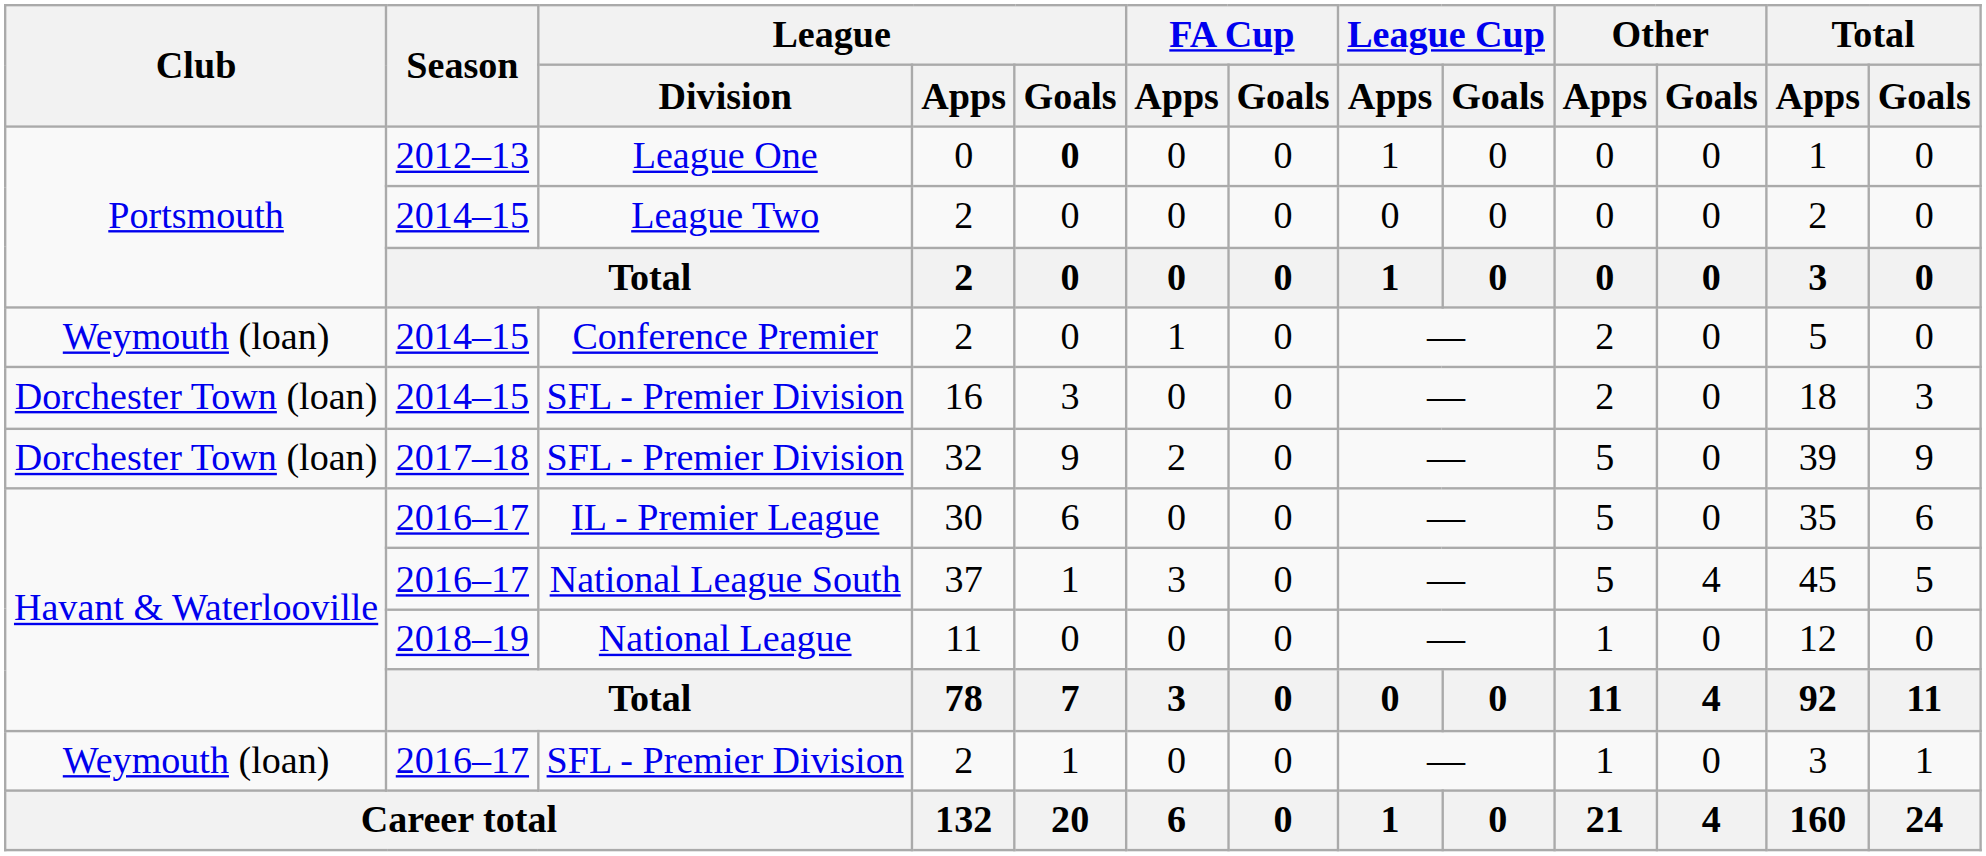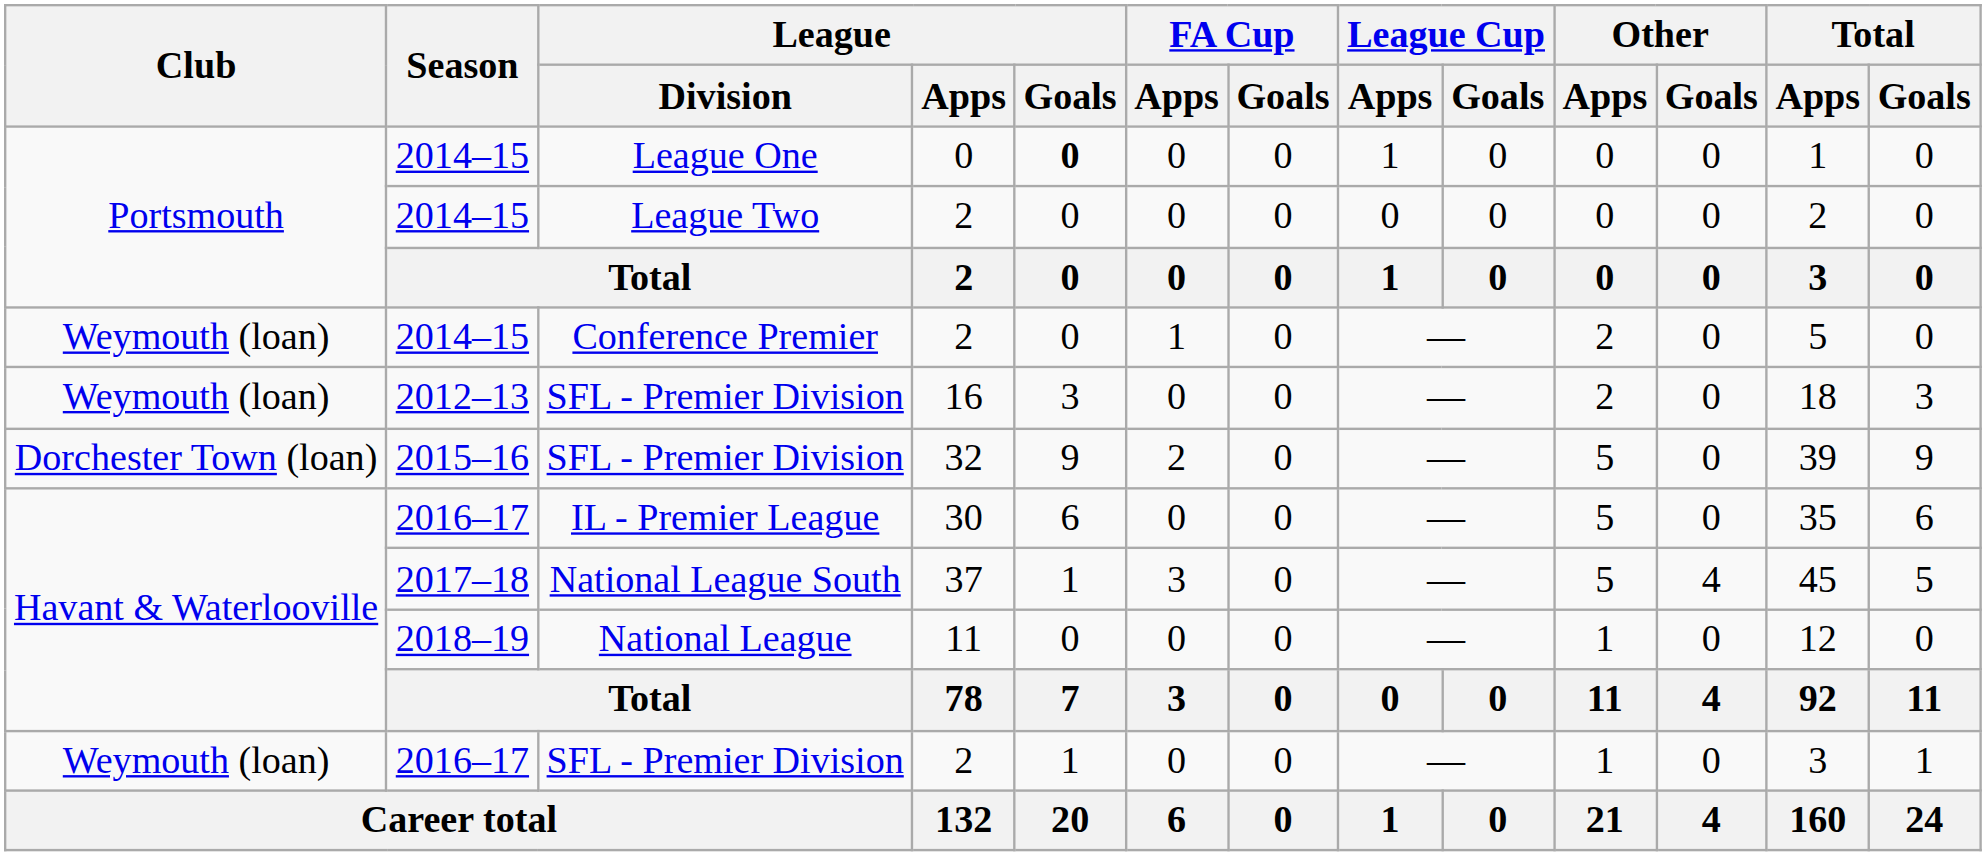 <table class="wikitable" style="text-align: center">
 <tr>
 <th rowspan="2">Club</th>
 <th rowspan="2">Season</th>
 <th colspan="3">League</th>
 <th colspan="2"><a href='#'>FA Cup</a></th>
 <th colspan="2"><a href='#'>League Cup</a></th>
 <th colspan="2">Other</th>
 <th colspan="2">Total</th>
 </tr>
 <tr>
 <th>Division</th>
 <th>Apps</th>
 <th>Goals</th>
 <th>Apps</th>
 <th>Goals</th>
 <th>Apps</th>
 <th>Goals</th>
 <th>Apps</th>
 <th>Goals</th>
 <th>Apps</th>
 <th>Goals</th>
 </tr>
 <tr>
 <td rowspan="3"><a href='#'>Portsmouth</a></td>
-<td><a href='#'>2012–13</a></td>
+<td><a href='#'>2014–15</a></td>
 <td><a href='#'>League One</a></td>
 <td>0</td>
 <td><strong>0</strong></td>
 <td>0</td>
 <td>0</td>
 <td>1</td>
 <td>0</td>
 <td>0</td>
 <td>0</td>
 <td>1</td>
 <td>0</td>
 </tr>
 <tr>
 <td><a href='#'>2014–15</a></td>
 <td><a href='#'>League Two</a></td>
 <td>2</td>
 <td>0</td>
 <td>0</td>
 <td>0</td>
 <td>0</td>
 <td>0</td>
 <td>0</td>
 <td>0</td>
 <td>2</td>
 <td>0</td>
 </tr>
 <tr>
 <th colspan="2">Total</th>
 <th>2</th>
 <th>0</th>
 <th>0</th>
 <th>0</th>
 <th>1</th>
 <th>0</th>
 <th>0</th>
 <th>0</th>
 <th>3</th>
 <th>0</th>
 </tr>
 <tr>
 <td><a href='#'>Weymouth</a> (loan)</td>
 <td><a href='#'>2014–15</a></td>
 <td><a href='#'>Conference Premier</a></td>
 <td>2</td>
 <td>0</td>
 <td>1</td>
 <td>0</td>
 <td colspan="2">—</td>
 <td>2</td>
 <td>0</td>
 <td>5</td>
 <td>0</td>
 </tr>
 <tr>
-<td><a href='#'>Dorchester Town</a> (loan)</td>
-<td><a href='#'>2014–15</a></td>
+<td><a href='#'>Weymouth</a> (loan)</td>
+<td><a href='#'>2012–13</a></td>
 <td><a href='#'>SFL - Premier Division</a></td>
 <td>16</td>
 <td>3</td>
 <td>0</td>
 <td>0</td>
 <td colspan="2">—</td>
 <td>2</td>
 <td>0</td>
 <td>18</td>
 <td>3</td>
 </tr>
 <tr>
 <td><a href='#'>Dorchester Town</a> (loan)</td>
-<td><a href='#'>2017–18</a></td>
+<td><a href='#'>2015–16</a></td>
 <td><a href='#'>SFL - Premier Division</a></td>
 <td>32</td>
 <td>9</td>
 <td>2</td>
 <td>0</td>
 <td colspan="2">—</td>
 <td>5</td>
 <td>0</td>
 <td>39</td>
 <td>9</td>
 </tr>
 <tr>
 <td rowspan="4"><a href='#'>Havant & Waterlooville</a></td>
 <td><a href='#'>2016–17</a></td>
 <td><a href='#'>IL - Premier League</a></td>
 <td>30</td>
 <td>6</td>
 <td>0</td>
 <td>0</td>
 <td colspan="2">—</td>
 <td>5</td>
 <td>0</td>
 <td>35</td>
 <td>6</td>
 </tr>
 <tr>
-<td><a href='#'>2016–17</a></td>
+<td><a href='#'>2017–18</a></td>
 <td><a href='#'>National League South</a></td>
 <td>37</td>
 <td>1</td>
 <td>3</td>
 <td>0</td>
 <td colspan="2">—</td>
 <td>5</td>
 <td>4</td>
 <td>45</td>
 <td>5</td>
 </tr>
 <tr>
 <td><a href='#'>2018–19</a></td>
 <td><a href='#'>National League</a></td>
 <td>11</td>
 <td>0</td>
 <td>0</td>
 <td>0</td>
 <td colspan="2">—</td>
 <td>1</td>
 <td>0</td>
 <td>12</td>
 <td>0</td>
 </tr>
 <tr>
 <th colspan="2">Total</th>
 <th>78</th>
 <th>7</th>
 <th>3</th>
 <th>0</th>
 <th>0</th>
 <th>0</th>
 <th>11</th>
 <th>4</th>
 <th>92</th>
 <th>11</th>
 </tr>
 <tr>
 <td><a href='#'>Weymouth</a> (loan)</td>
 <td><a href='#'>2016–17</a></td>
 <td><a href='#'>SFL - Premier Division</a></td>
 <td>2</td>
 <td>1</td>
 <td>0</td>
 <td>0</td>
 <td colspan="2">—</td>
 <td>1</td>
 <td>0</td>
 <td>3</td>
 <td>1</td>
 </tr>
 <tr>
 <th colspan="3">Career total</th>
 <th>132</th>
 <th>20</th>
 <th>6</th>
 <th>0</th>
 <th>1</th>
 <th>0</th>
 <th>21</th>
 <th>4</th>
 <th>160</th>
 <th>24</th>
 </tr>
 </table>
